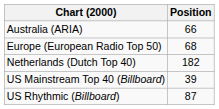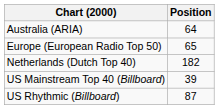 <table class="wikitable sortable">
 <tr>
 <th>Chart (2000)</th>
 <th>Position</th>
 </tr>
 <tr>
 <td>Australia (ARIA)</td>
-<td align="center">66</td>
+<td align="center">64</td>
 </tr>
 <tr>
 <td>Europe (European Radio Top 50)</td>
-<td align="center">68</td>
+<td align="center">65</td>
 </tr>
 <tr>
 <td>Netherlands (Dutch Top 40)</td>
 <td style="text-align:center;">182</td>
 </tr>
 <tr>
 <td>US Mainstream Top 40 (<em>Billboard</em>)</td>
 <td align="center">39</td>
 </tr>
 <tr>
 <td>US Rhythmic (<em>Billboard</em>)</td>
 <td align="center">87</td>
 </tr>
 </table>
